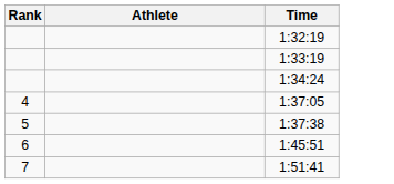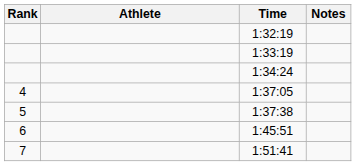 <table class="wikitable" style="text-align:center">
 <tr>
 <th width=40>Rank</th>
 <th width=250>Athlete</th>
 <th width=80>Time</th>
+<th width=50>Notes</th>
 </tr>
 <tr>
 <td></td>
 <td align=left></td>
 <td>1:32:19</td>
+<td></td>
 </tr>
 <tr>
 <td></td>
 <td align=left></td>
 <td>1:33:19</td>
+<td></td>
 </tr>
 <tr>
 <td></td>
 <td align=left></td>
 <td>1:34:24</td>
+<td></td>
 </tr>
 <tr>
 <td>4</td>
 <td align=left></td>
 <td>1:37:05</td>
+<td></td>
 </tr>
 <tr>
 <td>5</td>
 <td align=left></td>
 <td>1:37:38</td>
+<td></td>
 </tr>
 <tr>
 <td>6</td>
 <td align=left></td>
 <td>1:45:51</td>
+<td></td>
 </tr>
 <tr>
 <td>7</td>
 <td align=left></td>
 <td>1:51:41</td>
+<td></td>
 </tr>
 </table>
